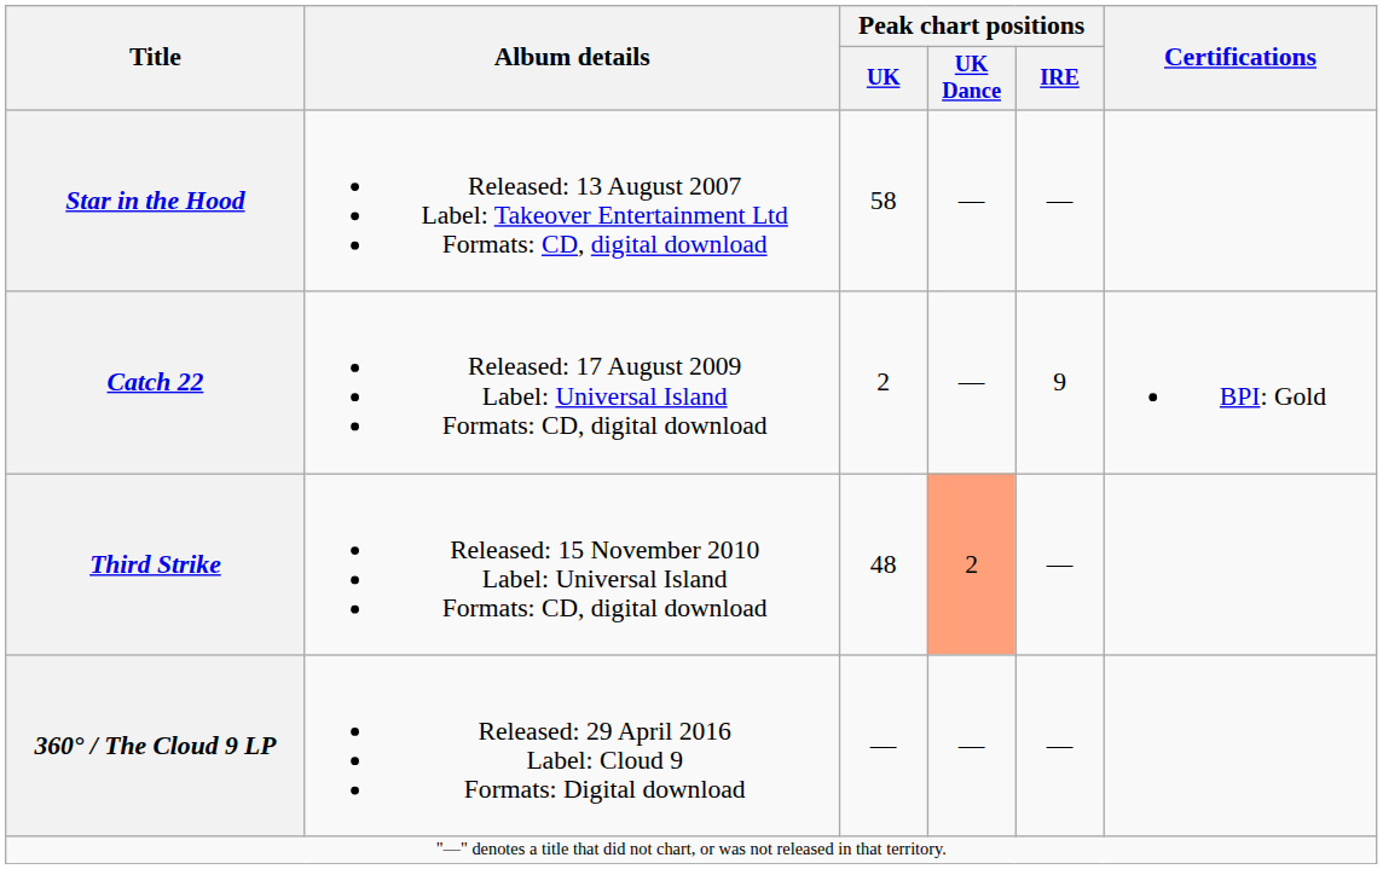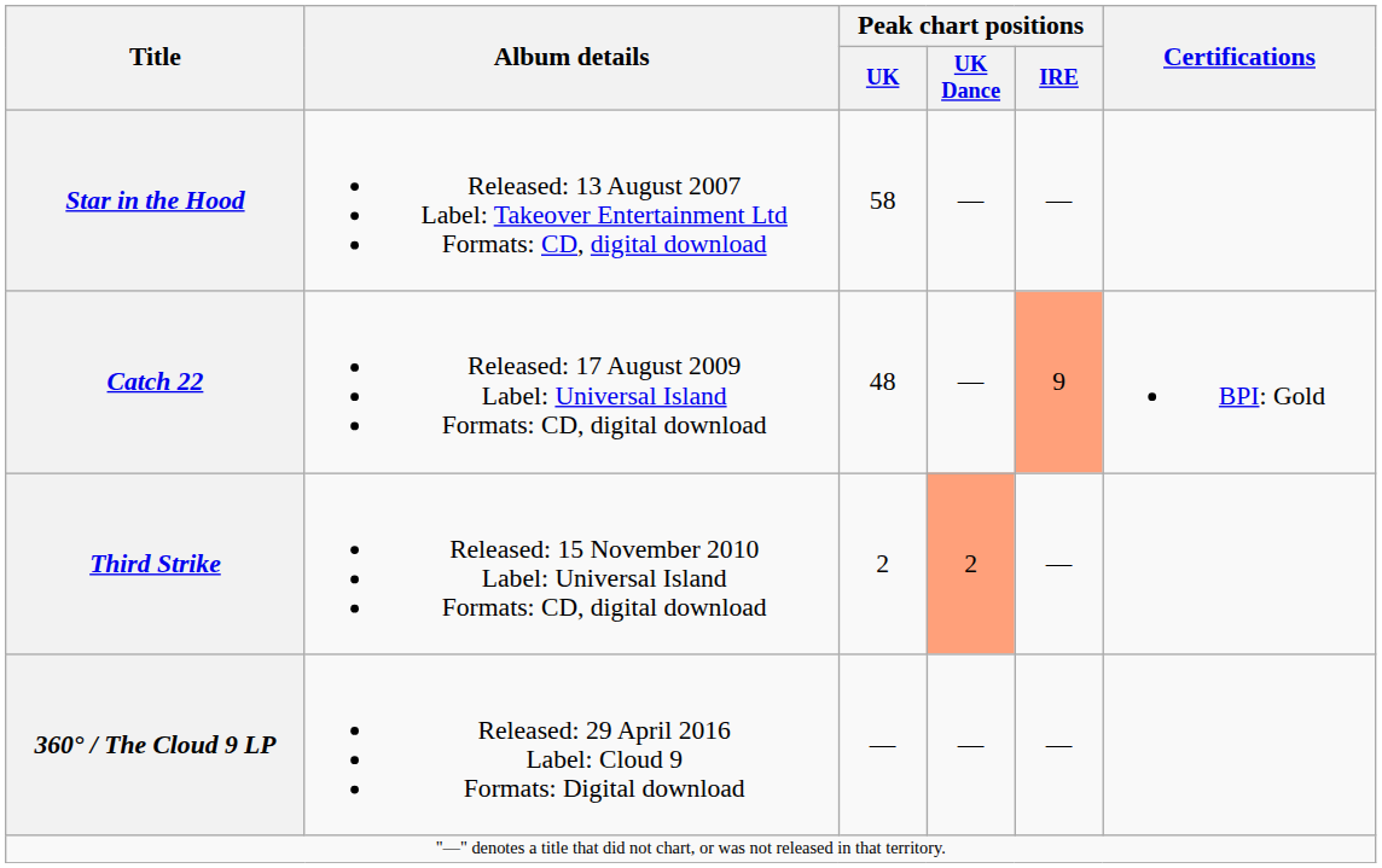 <table class="wikitable plainrowheaders" style="text-align:center;">
 <tr>
 <th scope="col" rowspan="2" style="width:11em;">Title</th>
 <th scope="col" rowspan="2" style="width:20em;">Album details</th>
 <th scope="col" colspan="3">Peak chart positions</th>
 <th scope="col" rowspan="2" style="width:10em;"><a href='#'>Certifications</a></th>
 </tr>
 <tr>
 <th scope="col" style="width:3.5em;font-size:85%;"><a href='#'>UK</a><br></th>
 <th scope="col" style="width:3.5em;font-size:85%;"><a href='#'>UK<br>Dance</a><br></th>
 <th scope="col" style="width:3.5em;font-size:85%;"><a href='#'>IRE</a><br></th>
 </tr>
 <tr>
 <th scope="row"><em><a href='#'>Star in the Hood</a></em></th>
 <td><br><ul><li>Released: 13 August 2007</li><li>Label: <a href='#'>Takeover Entertainment Ltd</a></li><li>Formats: <a href='#'>CD</a>, <a href='#'>digital download</a></li></ul></td>
 <td>58</td>
 <td>—</td>
 <td>—</td>
 <td></td>
 </tr>
 <tr>
 <th scope="row"><em><a href='#'>Catch 22</a></em></th>
 <td><br><ul><li>Released: 17 August 2009</li><li>Label: <a href='#'>Universal Island</a></li><li>Formats: CD, digital download</li></ul></td>
-<td>2</td>
+<td>48</td>
 <td>—</td>
-<td>9</td>
+<td style="background: lightsalmon;">9</td>
 <td><br><ul><li><a href='#'>BPI</a>: Gold</li></ul></td>
 </tr>
 <tr>
 <th scope="row"><em><a href='#'>Third Strike</a></em></th>
 <td><br><ul><li>Released: 15 November 2010</li><li>Label: Universal Island</li><li>Formats: CD, digital download</li></ul></td>
-<td>48</td>
+<td>2</td>
 <td style="background: lightsalmon;">2</td>
 <td>—</td>
 <td></td>
 </tr>
 <tr>
 <th scope="row"><em>360° / The Cloud 9 LP</em></th>
 <td><br><ul><li>Released: 29 April 2016</li><li>Label: Cloud 9</li><li>Formats: Digital download</li></ul></td>
 <td>—</td>
 <td>—</td>
 <td>—</td>
 <td></td>
 </tr>
 <tr>
 <td colspan="10" style="font-size:8pt">"—" denotes a title that did not chart, or was not released in that territory.</td>
 </tr>
 </table>
